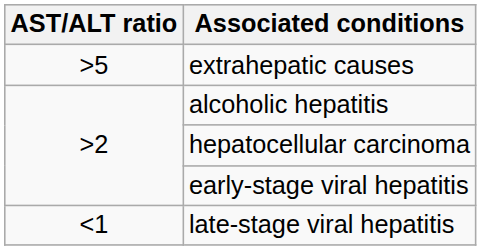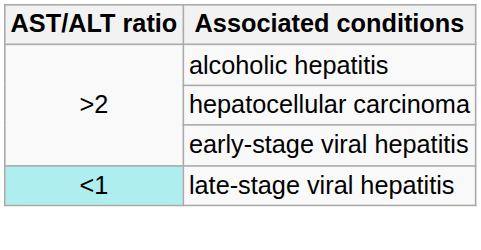 <table class="wikitable" style="text-align:center;">
 <tr style="text-align:left;">
 <th>AST/ALT ratio</th>
 <th>Associated conditions</th>
-</tr>
-<tr>
-<td>>5</td>
-<td style="text-align:left;">extrahepatic causes</td>
 </tr>
 <tr>
 <td rowspan="3">>2</td>
 <td style="text-align:left;">alcoholic hepatitis</td>
 </tr>
 <tr>
 <td style="text-align:left;">hepatocellular carcinoma</td>
 </tr>
 <tr>
 <td style="text-align:left;">early-stage viral hepatitis</td>
 </tr>
 <tr>
-<td><1</td>
+<td style="background: paleturquoise;"><1</td>
 <td style="text-align:left;">late-stage viral hepatitis</td>
 </tr>
 </table>
